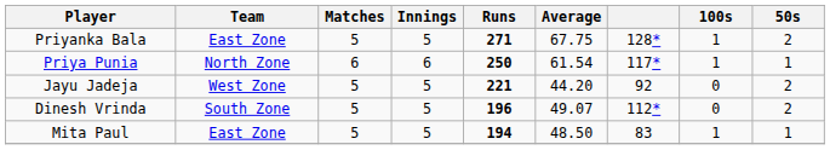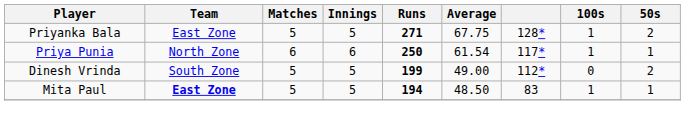 <table class="wikitable" style="text-align:center;">
 <tr>
 <th width=150>Player</th>
 <th width=125>Team</th>
 <th width=60>Matches</th>
 <th width=60>Innings</th>
 <th width=60>Runs</th>
 <th width=60>Average</th>
 <th width=60></th>
 <th width=60>100s</th>
 <th width=60>50s</th>
 </tr>
 <tr>
 <td>Priyanka Bala</td>
 <td><a href='#'>East Zone</a></td>
 <td>5</td>
 <td>5</td>
 <td><strong>271</strong></td>
 <td>67.75</td>
 <td>128<a href='#'>*</a></td>
 <td>1</td>
 <td>2</td>
 </tr>
 <tr>
 <td><a href='#'>Priya Punia</a></td>
 <td><a href='#'>North Zone</a></td>
 <td>6</td>
 <td>6</td>
 <td><strong>250</strong></td>
 <td>61.54</td>
 <td>117<a href='#'>*</a></td>
 <td>1</td>
 <td>1</td>
 </tr>
 <tr>
-<td>Jayu Jadeja</td>
-<td><a href='#'>West Zone</a></td>
-<td>5</td>
-<td>5</td>
-<td><strong>221</strong></td>
-<td>44.20</td>
-<td>92</td>
-<td>0</td>
-<td>2</td>
-</tr>
-<tr>
 <td>Dinesh Vrinda</td>
 <td><a href='#'>South Zone</a></td>
 <td>5</td>
 <td>5</td>
-<td><strong>196</strong></td>
-<td>49.07</td>
+<td><strong>199</strong></td>
+<td>49.00</td>
 <td>112<a href='#'>*</a></td>
 <td>0</td>
 <td>2</td>
 </tr>
 <tr>
 <td>Mita Paul</td>
-<td><a href='#'>East Zone</a></td>
+<td><strong><a href='#'>East Zone</a></strong></td>
 <td>5</td>
 <td>5</td>
 <td><strong>194</strong></td>
 <td>48.50</td>
 <td>83</td>
 <td>1</td>
 <td>1</td>
 </tr>
 <tr>
 </tr>
 </table>
